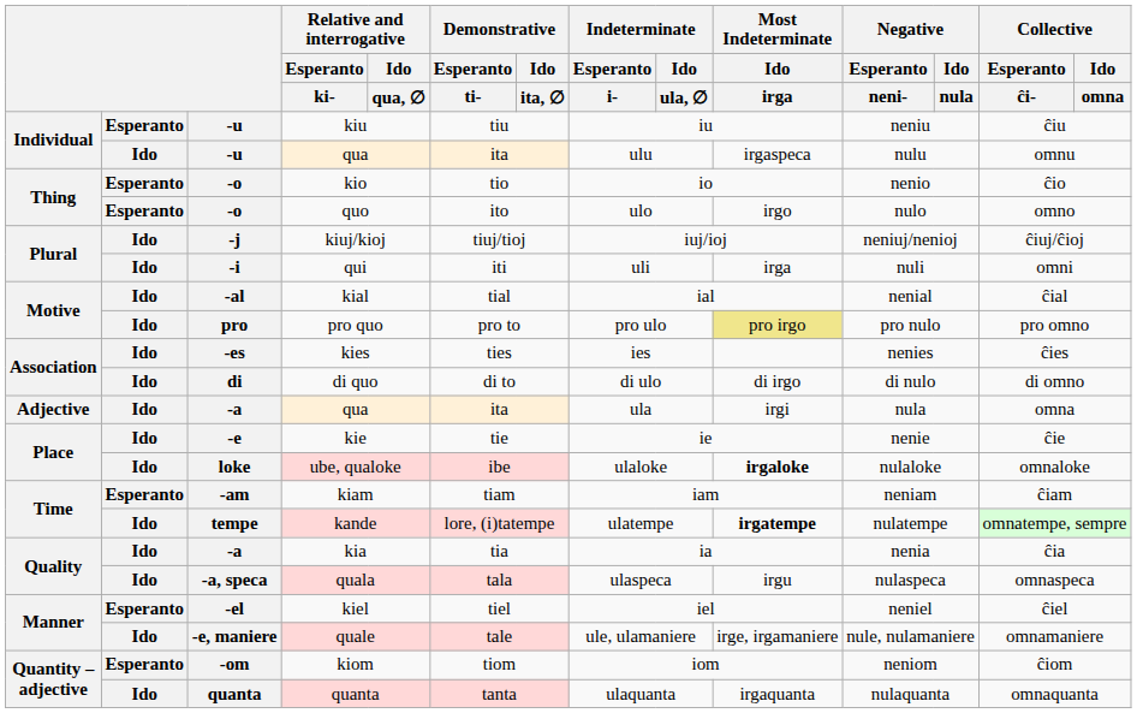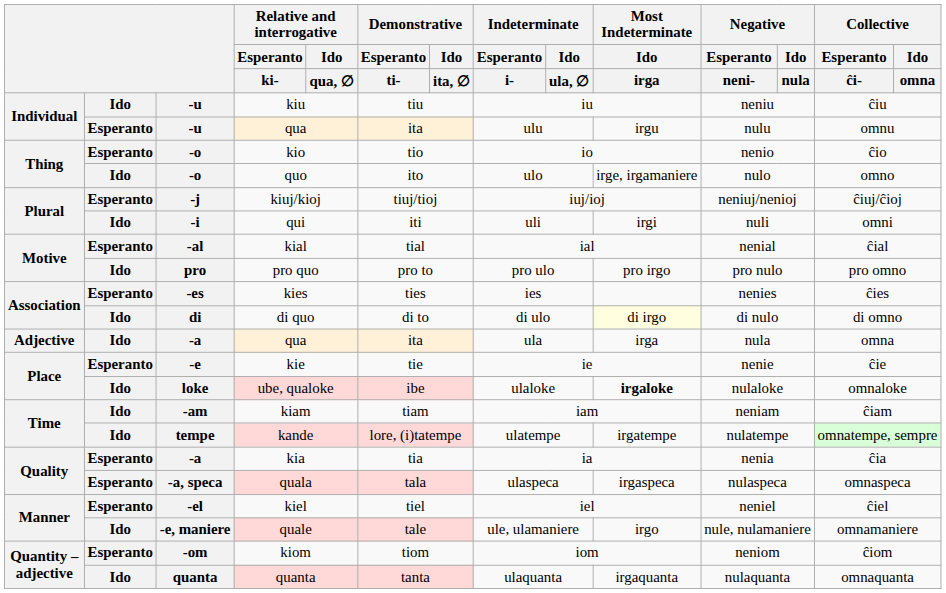 <table class="wikitable" style="text-align:center">
 <tr>
 <th colspan="3" rowspan="3"></th>
 <th colspan="2">Relative and<br>interrogative</th>
 <th colspan="2">Demonstrative</th>
 <th colspan="2">Indeterminate</th>
 <th>Most<br>Indeterminate</th>
 <th colspan="2">Negative</th>
 <th colspan="2">Collective</th>
 </tr>
 <tr>
 <th>Esperanto</th>
 <th>Ido</th>
 <th>Esperanto</th>
 <th>Ido</th>
 <th>Esperanto</th>
 <th>Ido</th>
 <th>Ido</th>
 <th>Esperanto</th>
 <th>Ido</th>
 <th>Esperanto</th>
 <th>Ido</th>
 </tr>
 <tr>
 <th>ki-</th>
 <th>qua, ∅</th>
 <th>ti-</th>
 <th>ita, ∅</th>
 <th>i-</th>
 <th>ula, ∅</th>
 <th>irga</th>
 <th>neni-</th>
 <th>nula</th>
 <th>ĉi-</th>
 <th>omna</th>
 </tr>
 <tr>
 <th rowspan="2">Individual</th>
-<th>Esperanto</th>
+<th>Ido</th>
 <th>-u</th>
 <td colspan="2">kiu</td>
 <td colspan="2">tiu</td>
 <td colspan="3">iu</td>
 <td colspan="2">neniu</td>
 <td colspan="2">ĉiu</td>
 </tr>
 <tr>
-<th>Ido</th>
+<th>Esperanto</th>
 <th>-u</th>
 <td colspan="2" style="background: #fff1d8">qua</td>
 <td colspan="2" style="background: #fff1d8">ita</td>
 <td colspan="2">ulu</td>
-<td>irgaspeca</td>
+<td>irgu</td>
 <td colspan="2">nulu</td>
 <td colspan="2">omnu</td>
 </tr>
 <tr>
 <th rowspan="2">Thing</th>
 <th>Esperanto</th>
 <th>-o</th>
 <td colspan="2">kio</td>
 <td colspan="2">tio</td>
 <td colspan="3">io</td>
 <td colspan="2">nenio</td>
 <td colspan="2">ĉio</td>
 </tr>
 <tr>
-<th>Esperanto</th>
+<th>Ido</th>
 <th>-o</th>
 <td colspan="2">quo</td>
 <td colspan="2">ito</td>
 <td colspan="2">ulo</td>
-<td>irgo</td>
+<td>irge, irgamaniere</td>
 <td colspan="2">nulo</td>
 <td colspan="2">omno</td>
 </tr>
 <tr>
 <th rowspan="2">Plural</th>
-<th>Ido</th>
+<th>Esperanto</th>
 <th>-j</th>
 <td colspan="2">kiuj/kioj</td>
 <td colspan="2">tiuj/tioj</td>
 <td colspan="3">iuj/ioj</td>
 <td colspan="2">neniuj/nenioj</td>
 <td colspan="2">ĉiuj/ĉioj</td>
 </tr>
 <tr>
 <th>Ido</th>
 <th>-i</th>
 <td colspan="2">qui</td>
 <td colspan="2">iti</td>
 <td colspan="2">uli</td>
-<td>irga</td>
+<td>irgi</td>
 <td colspan="2">nuli</td>
 <td colspan="2">omni</td>
 </tr>
 <tr>
 <th rowspan="2">Motive</th>
-<th>Ido</th>
+<th>Esperanto</th>
 <th>-al</th>
 <td colspan="2">kial</td>
 <td colspan="2">tial</td>
 <td colspan="3">ial</td>
 <td colspan="2">nenial</td>
 <td colspan="2">ĉial</td>
 </tr>
 <tr>
 <th>Ido</th>
 <th>pro</th>
 <td colspan="2">pro quo</td>
 <td colspan="2">pro to</td>
 <td colspan="2">pro ulo</td>
-<td style="background: khaki;">pro irgo</td>
+<td>pro irgo</td>
 <td colspan="2">pro nulo</td>
 <td colspan="2">pro omno</td>
 </tr>
 <tr>
 <th rowspan="2">Association</th>
-<th>Ido</th>
+<th>Esperanto</th>
 <th>-es</th>
 <td colspan="2">kies</td>
 <td colspan="2">ties</td>
 <td colspan="2">ies</td>
 <td></td>
 <td colspan="2">nenies</td>
 <td colspan="2">ĉies</td>
 </tr>
 <tr>
 <th>Ido</th>
 <th>di</th>
 <td colspan="2">di quo</td>
 <td colspan="2">di to</td>
 <td colspan="2">di ulo</td>
-<td>di irgo</td>
+<td style="background: lightyellow;">di irgo</td>
 <td colspan="2">di nulo</td>
 <td colspan="2">di omno</td>
 </tr>
 <tr>
 <th>Adjective</th>
 <th>Ido</th>
 <th>-a</th>
 <td colspan="2" style="background: #fff1d8">qua</td>
 <td colspan="2" style="background: #fff1d8">ita</td>
 <td colspan="2">ula</td>
-<td>irgi</td>
+<td>irga</td>
 <td colspan="2">nula</td>
 <td colspan="2">omna</td>
 </tr>
 <tr>
 <th rowspan="2">Place</th>
-<th>Ido</th>
+<th>Esperanto</th>
 <th>-e</th>
 <td colspan="2">kie</td>
 <td colspan="2">tie</td>
 <td colspan="3">ie</td>
 <td colspan="2">nenie</td>
 <td colspan="2">ĉie</td>
 </tr>
 <tr>
 <th>Ido</th>
 <th>loke</th>
 <td colspan="2" style="background: #ffd8d8">ube, qualoke</td>
 <td colspan="2" style="background: #ffd8d8">ibe</td>
 <td colspan="2">ulaloke</td>
 <td><strong>irgaloke</strong></td>
 <td colspan="2">nulaloke</td>
 <td colspan="2">omnaloke</td>
 </tr>
 <tr>
 <th rowspan="2">Time</th>
-<th>Esperanto</th>
+<th>Ido</th>
 <th>-am</th>
 <td colspan="2">kiam</td>
 <td colspan="2">tiam</td>
 <td colspan="3">iam</td>
 <td colspan="2">neniam</td>
 <td colspan="2">ĉiam</td>
 </tr>
 <tr>
 <th>Ido</th>
 <th>tempe</th>
 <td colspan="2" style="background: #ffd8d8">kande</td>
 <td colspan="2" style="background: #ffd8d8">lore, (i)tatempe</td>
 <td colspan="2">ulatempe</td>
-<td><strong>irgatempe</strong></td>
+<td>irgatempe</td>
 <td colspan="2">nulatempe</td>
 <td colspan="2" style="background: #d8ffd8">omnatempe, sempre</td>
 </tr>
 <tr>
 <th rowspan="2">Quality</th>
-<th>Ido</th>
+<th>Esperanto</th>
 <th>-a</th>
 <td colspan="2">kia</td>
 <td colspan="2">tia</td>
 <td colspan="3">ia</td>
 <td colspan="2">nenia</td>
 <td colspan="2">ĉia</td>
 </tr>
 <tr>
-<th>Ido</th>
+<th>Esperanto</th>
 <th>-a, speca</th>
 <td colspan="2" style="background: #ffd8d8">quala</td>
 <td colspan="2" style="background: #ffd8d8">tala</td>
 <td colspan="2">ulaspeca</td>
-<td>irgu</td>
+<td>irgaspeca</td>
 <td colspan="2">nulaspeca</td>
 <td colspan="2">omnaspeca</td>
 </tr>
 <tr>
 <th rowspan="2">Manner</th>
 <th>Esperanto</th>
 <th>-el</th>
 <td colspan="2">kiel</td>
 <td colspan="2">tiel</td>
 <td colspan="3">iel</td>
 <td colspan="2">neniel</td>
 <td colspan="2">ĉiel</td>
 </tr>
 <tr>
 <th>Ido</th>
 <th>-e, maniere</th>
 <td colspan="2" style="background: #ffd8d8">quale</td>
 <td colspan="2" style="background: #ffd8d8">tale</td>
 <td colspan="2">ule, ulamaniere</td>
-<td>irge, irgamaniere</td>
+<td>irgo</td>
 <td colspan="2">nule, nulamaniere</td>
 <td colspan="2">omnamaniere</td>
 </tr>
 <tr>
 <th rowspan="2">Quantity –<br>adjective</th>
 <th>Esperanto</th>
 <th>-om</th>
 <td colspan="2">kiom</td>
 <td colspan="2">tiom</td>
 <td colspan="3">iom</td>
 <td colspan="2">neniom</td>
 <td colspan="2">ĉiom</td>
 </tr>
 <tr>
 <th>Ido</th>
 <th>quanta</th>
 <td colspan="2" style="background: #ffd8d8">quanta</td>
 <td colspan="2" style="background: #ffd8d8">tanta</td>
 <td colspan="2">ulaquanta</td>
 <td>irgaquanta</td>
 <td colspan="2">nulaquanta</td>
 <td colspan="2">omnaquanta</td>
 </tr>
 </table>
